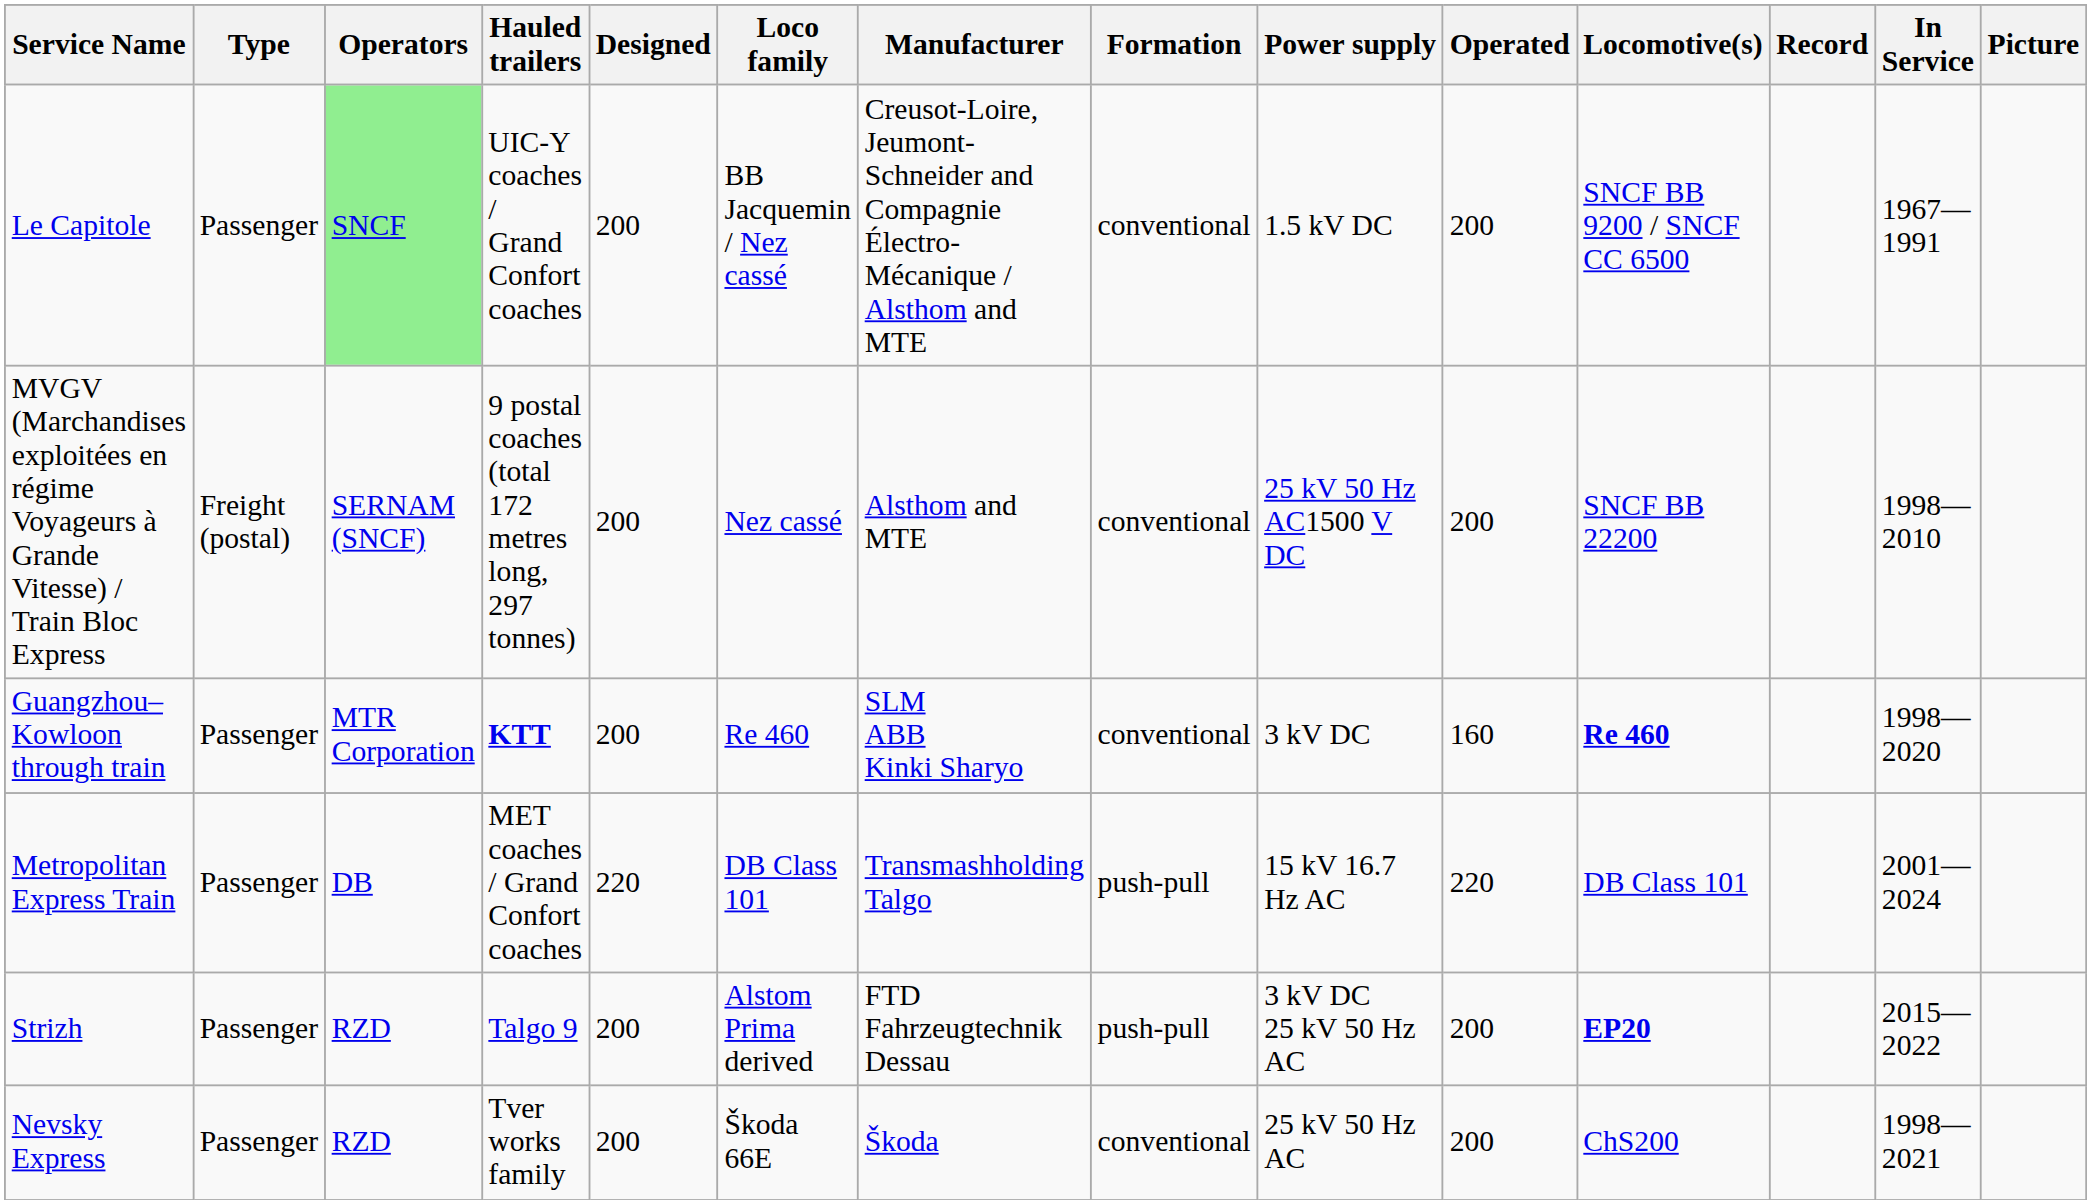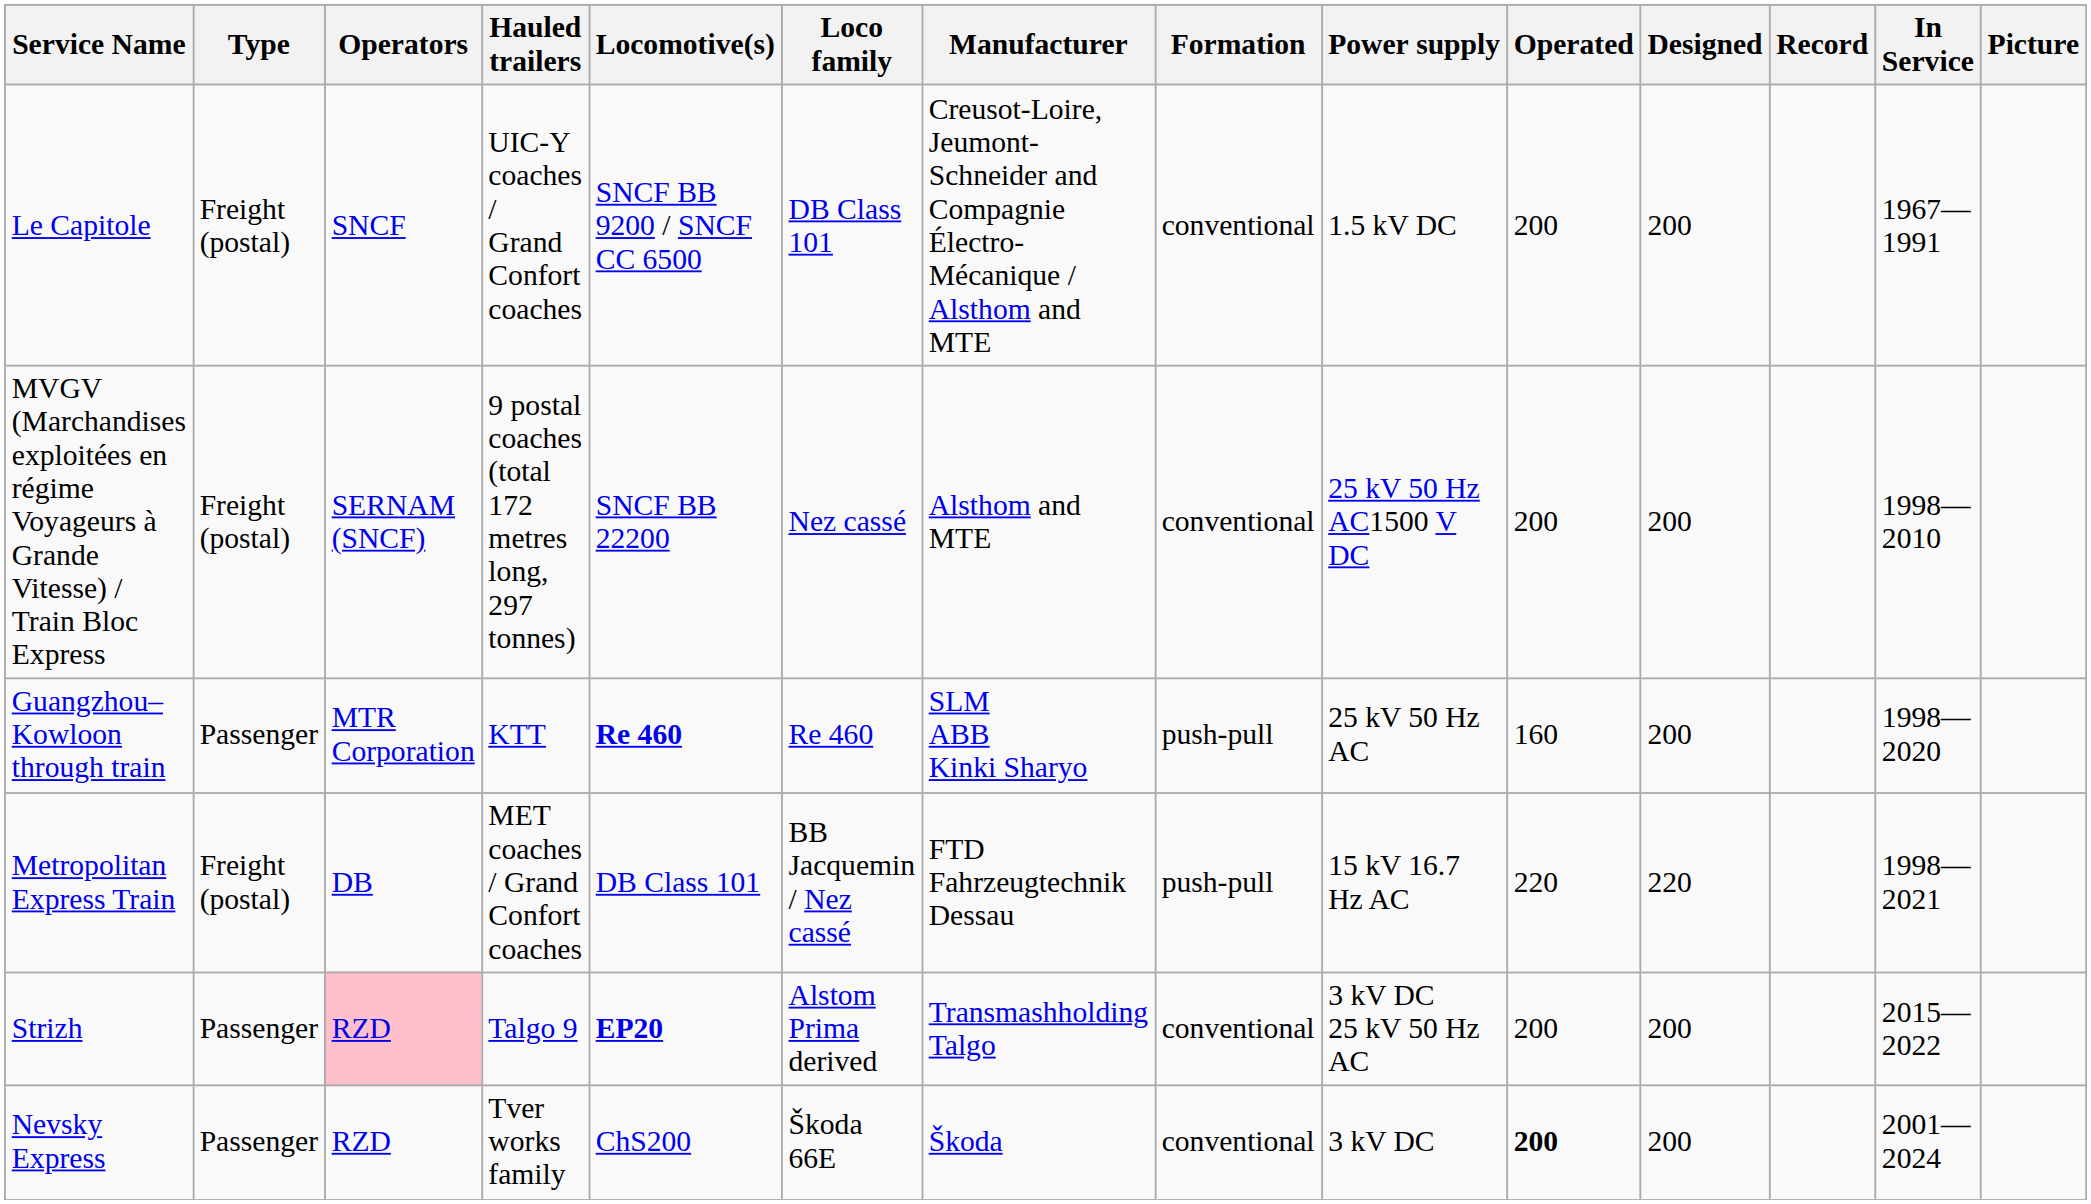 <table class="wikitable sortable sticky-header-multi">
 <tr>
 <th>Service Name</th>
 <th>Type</th>
 <th>Operators</th>
 <th>Hauled trailers</th>
-<th>Designed</th>
+<th>Locomotive(s)</th>
 <th>Loco family</th>
 <th>Manufacturer</th>
 <th>Formation</th>
 <th>Power supply</th>
 <th class="sortable">Operated</th>
-<th>Locomotive(s)</th>
+<th>Designed</th>
 <th>Record</th>
 <th>In<br>Service</th>
 <th>Picture</th>
 </tr>
 <tr>
 <td><a href='#'>Le Capitole</a></td>
-<td>Passenger</td>
-<td style="background: lightgreen;"> <a href='#'>SNCF</a></td>
+<td>Freight (postal)</td>
+<td> <a href='#'>SNCF</a></td>
 <td>UIC-Y coaches /<br>Grand Confort coaches</td>
-<td>200</td>
-<td>BB Jacquemin / <a href='#'>Nez cassé</a></td>
+<td><a href='#'>SNCF BB 9200</a> / <a href='#'>SNCF CC 6500</a></td>
+<td><a href='#'>DB Class 101</a></td>
 <td>Creusot-Loire, Jeumont-Schneider and Compagnie Électro-Mécanique /<br><a href='#'>Alsthom</a> and MTE</td>
 <td>conventional</td>
 <td>1.5 kV DC</td>
 <td>200</td>
-<td><a href='#'>SNCF BB 9200</a> / <a href='#'>SNCF CC 6500</a></td>
+<td>200</td>
 <td></td>
 <td>1967—1991</td>
 <td></td>
 </tr>
 <tr>
 <td>MVGV (Marchandises exploitées en régime Voyageurs à Grande Vitesse) / Train Bloc Express</td>
 <td>Freight (postal)</td>
 <td> <a href='#'>SERNAM (SNCF)</a></td>
 <td>9 postal coaches (total 172 metres long, 297 tonnes)</td>
-<td>200</td>
+<td><a href='#'>SNCF BB 22200</a></td>
 <td><a href='#'>Nez cassé</a></td>
 <td><a href='#'>Alsthom</a> and MTE</td>
 <td>conventional</td>
 <td><a href='#'>25 kV 50 Hz AC</a>1500 <a href='#'>V</a> <a href='#'>DC</a></td>
 <td>200</td>
-<td><a href='#'>SNCF BB 22200</a></td>
+<td>200</td>
 <td></td>
 <td>1998—2010</td>
 <td></td>
 </tr>
 <tr>
 <td><a href='#'>Guangzhou–Kowloon through train</a></td>
 <td>Passenger</td>
 <td> <a href='#'>MTR Corporation</a></td>
-<td><strong><a href='#'>KTT</a></strong></td>
-<td>200</td>
+<td><a href='#'>KTT</a></td>
+<td><strong><a href='#'>Re 460</a></strong></td>
 <td><a href='#'>Re 460</a></td>
 <td><a href='#'>SLM</a><br><a href='#'>ABB</a><br><a href='#'>Kinki Sharyo</a></td>
-<td>conventional</td>
-<td>3 kV DC</td>
+<td>push-pull<br></td>
+<td>25 kV 50 Hz AC</td>
 <td>160</td>
-<td><strong><a href='#'>Re 460</a></strong></td>
+<td>200</td>
 <td></td>
 <td>1998—2020</td>
 <td></td>
 </tr>
 <tr>
 <td><a href='#'>Metropolitan Express Train</a></td>
-<td>Passenger</td>
+<td>Freight (postal)</td>
 <td> <a href='#'>DB</a></td>
 <td>MET coaches / Grand Confort coaches</td>
-<td>220</td>
 <td><a href='#'>DB Class 101</a></td>
-<td><a href='#'>Transmashholding</a> <a href='#'>Talgo</a></td>
+<td>BB Jacquemin / <a href='#'>Nez cassé</a></td>
+<td>FTD Fahrzeugtechnik Dessau</td>
 <td>push-pull<br></td>
 <td>15 kV 16.7 Hz AC</td>
 <td>220</td>
-<td><a href='#'>DB Class 101</a></td>
+<td>220</td>
 <td></td>
-<td>2001—2024</td>
+<td>1998—2021</td>
 <td></td>
 </tr>
 <tr>
 <td><a href='#'>Strizh</a></td>
 <td>Passenger</td>
-<td> <a href='#'>RZD</a></td>
+<td style="background: pink;"> <a href='#'>RZD</a></td>
 <td><a href='#'>Talgo 9</a></td>
-<td>200</td>
+<td><strong><a href='#'>EP20</a></strong></td>
 <td><a href='#'>Alstom Prima</a> derived</td>
-<td>FTD Fahrzeugtechnik Dessau</td>
-<td>push-pull<br></td>
+<td><a href='#'>Transmashholding</a> <a href='#'>Talgo</a></td>
+<td>conventional</td>
 <td>3 kV DC<br>25 kV 50 Hz AC</td>
 <td>200</td>
-<td><strong><a href='#'>EP20</a></strong></td>
+<td>200</td>
 <td></td>
 <td>2015—2022</td>
 <td></td>
 </tr>
 <tr>
 <td><a href='#'>Nevsky Express</a><br></td>
 <td>Passenger</td>
 <td> <a href='#'>RZD</a></td>
 <td>Tver works family</td>
-<td>200</td>
+<td><a href='#'>ChS200</a></td>
 <td>Škoda 66E</td>
 <td><a href='#'>Škoda</a></td>
 <td>conventional</td>
-<td>25 kV 50 Hz AC</td>
+<td>3 kV DC</td>
+<td><strong>200</strong></td>
 <td>200</td>
-<td><a href='#'>ChS200</a></td>
 <td></td>
-<td>1998—2021</td>
+<td>2001—2024</td>
 <td></td>
 </tr>
 </table>
